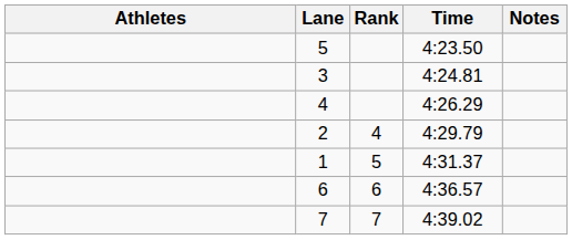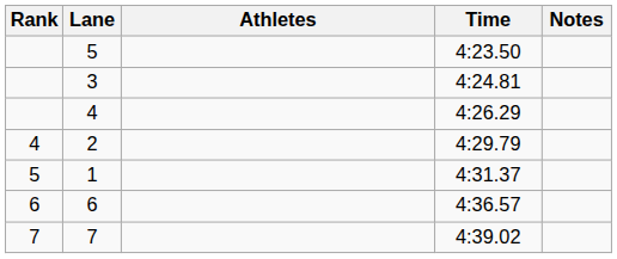 <table class="wikitable sortable" style="text-align:center;">
 <tr>
+<th width=40>Rank</th>
+<th width=40>Lane</th>
 <th width=250>Athletes</th>
-<th width=40>Lane</th>
-<th width=40>Rank</th>
 <th width=80>Time</th>
 <th width=50>Notes</th>
 </tr>
 <tr>
+<td></td>
+<td>5</td>
 <td align=left></td>
-<td>5</td>
-<td></td>
 <td>4:23.50</td>
 <td></td>
 </tr>
 <tr>
+<td></td>
+<td>3</td>
 <td align=left></td>
-<td>3</td>
-<td></td>
 <td>4:24.81</td>
 <td></td>
 </tr>
 <tr>
+<td></td>
+<td>4</td>
 <td align=left></td>
-<td>4</td>
-<td></td>
 <td>4:26.29</td>
 <td></td>
 </tr>
 <tr>
+<td>4</td>
+<td>2</td>
 <td align=left></td>
-<td>2</td>
-<td>4</td>
 <td>4:29.79</td>
 <td></td>
 </tr>
 <tr>
+<td>5</td>
+<td>1</td>
 <td align=left></td>
-<td>1</td>
-<td>5</td>
 <td>4:31.37</td>
 <td></td>
 </tr>
 <tr>
-<td align=left></td>
 <td>6</td>
 <td>6</td>
+<td align=left></td>
 <td>4:36.57</td>
 <td></td>
 </tr>
 <tr>
-<td align=left></td>
 <td>7</td>
 <td>7</td>
+<td align=left></td>
 <td>4:39.02</td>
 <td></td>
 </tr>
 </table>
